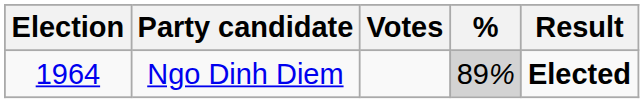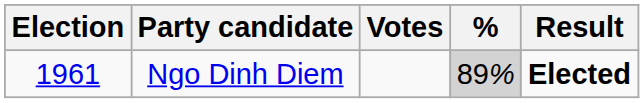 <table class="wikitable" style="text-align:center">
 <tr>
 <th>Election</th>
 <th>Party candidate</th>
 <th>Votes</th>
 <th>%</th>
 <th>Result</th>
 </tr>
 <tr>
-<td><a href='#'>1964</a></td>
+<td><a href='#'>1961</a></td>
 <td><a href='#'>Ngo Dinh Diem</a></td>
 <td></td>
 <td style="background: lightgrey;">89<em>%</em></td>
 <td><strong>Elected</strong> </td>
 </tr>
 </table>
